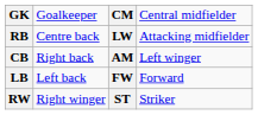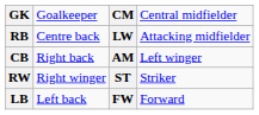 <table class="wikitable">
 <tr>
 <th>GK</th>
 <td><a href='#'>Goalkeeper</a></td>
 <th>CM</th>
 <td><a href='#'>Central midfielder</a></td>
 </tr>
 <tr>
 <th>RB</th>
 <td><a href='#'>Centre back</a></td>
 <th>LW</th>
 <td><a href='#'>Attacking midfielder</a></td>
 </tr>
 <tr>
 <th>CB</th>
 <td><a href='#'>Right back</a></td>
 <th>AM</th>
 <td><a href='#'>Left winger</a></td>
 </tr>
 <tr>
+<th>RW</th>
+<td><a href='#'>Right winger</a></td>
+<th>ST</th>
+<td><a href='#'>Striker</a></td>
+</tr>
+<tr>
 <th>LB</th>
 <td><a href='#'>Left back</a></td>
 <th>FW</th>
 <td><a href='#'>Forward</a></td>
 </tr>
-<tr>
-<th>RW</th>
-<td><a href='#'>Right winger</a></td>
-<th>ST</th>
-<td><a href='#'>Striker</a></td>
-</tr>
 </table>
